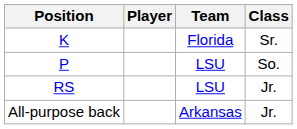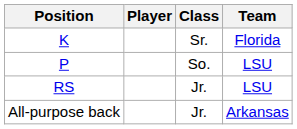 <table class="wikitable sortable" border="1">
 <tr>
 <th>Position</th>
 <th>Player</th>
+<th>Class</th>
 <th>Team</th>
-<th>Class</th>
 </tr>
 <tr>
 <td style="text-align:center; background:white"><a href='#'>K</a></td>
 <td style="text-align:center; background:white"></td>
+<td style="text-align:center; background:white">Sr.</td>
 <td style="text-align:center; background:white"><a href='#'>Florida</a></td>
-<td style="text-align:center; background:white">Sr.</td>
 </tr>
 <tr>
 <td style="text-align:center; background:white"><a href='#'>P</a></td>
 <td style="text-align:center; background:white"></td>
+<td style="text-align:center; background:white">So.</td>
 <td style="text-align:center; background:white"><a href='#'>LSU</a></td>
-<td style="text-align:center; background:white">So.</td>
 </tr>
 <tr>
 <td style="text-align:center; background:white"><a href='#'>RS</a></td>
 <td style="text-align:center; background:white"></td>
+<td style="text-align:center; background:white">Jr.</td>
 <td style="text-align:center; background:white"><a href='#'>LSU</a></td>
-<td style="text-align:center; background:white">Jr.</td>
 </tr>
 <tr>
 <td style="text-align:center; background:white">All-purpose back</td>
 <td style="text-align:center; background:white"></td>
+<td style="text-align:center; background:white">Jr.</td>
 <td style="text-align:center; background:white"><a href='#'>Arkansas</a></td>
-<td style="text-align:center; background:white">Jr.</td>
 </tr>
 </table>
